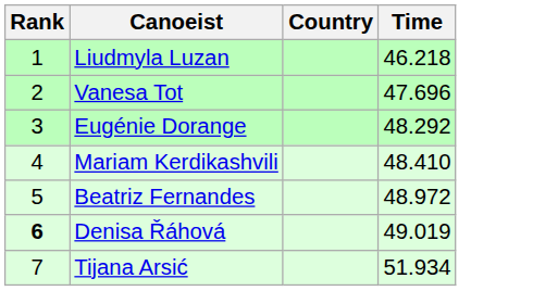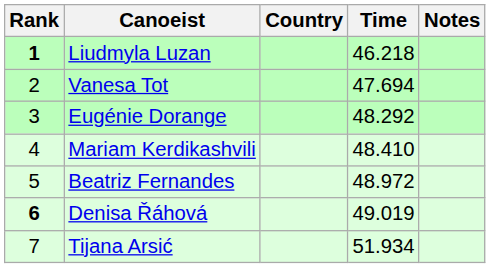 <table class="wikitable" style="text-align:center">
 <tr>
 <th>Rank</th>
 <th>Canoeist</th>
 <th>Country</th>
 <th>Time</th>
+<th>Notes</th>
 </tr>
 <tr bgcolor=bbffbb>
-<td>1</td>
+<td><strong>1</strong></td>
 <td align=left><a href='#'>Liudmyla Luzan</a></td>
 <td align=left></td>
 <td>46.218</td>
+<td></td>
 </tr>
 <tr bgcolor=bbffbb>
 <td>2</td>
 <td align=left><a href='#'>Vanesa Tot</a></td>
 <td align=left></td>
-<td>47.696</td>
+<td>47.694</td>
+<td></td>
 </tr>
 <tr bgcolor=bbffbb>
 <td>3</td>
 <td align=left><a href='#'>Eugénie Dorange</a></td>
 <td align=left></td>
 <td>48.292</td>
+<td></td>
 </tr>
 <tr bgcolor=ddffdd>
 <td>4</td>
 <td align=left><a href='#'>Mariam Kerdikashvili</a></td>
 <td align=left></td>
 <td>48.410</td>
+<td></td>
 </tr>
 <tr bgcolor=ddffdd>
 <td>5</td>
 <td align=left><a href='#'>Beatriz Fernandes</a></td>
 <td align=left></td>
 <td>48.972</td>
+<td></td>
 </tr>
 <tr bgcolor=ddffdd>
 <td><strong>6</strong></td>
 <td align=left><a href='#'>Denisa Řáhová</a></td>
 <td align=left></td>
 <td>49.019</td>
+<td></td>
 </tr>
 <tr bgcolor=ddffdd>
 <td>7</td>
 <td align=left><a href='#'>Tijana Arsić</a></td>
 <td align=left></td>
 <td>51.934</td>
+<td></td>
 </tr>
 </table>
